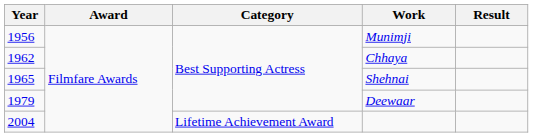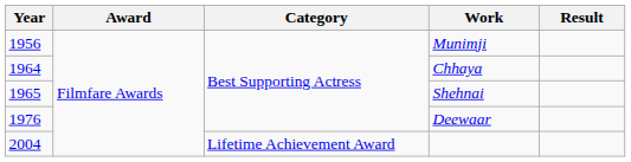 <table class="wikitable sortable plainrowheaders" style="width: 100%;">
 <tr>
 <th scope="col" style="width:1%; text-align:center;">Year</th>
 <th scope="col" style="width:10%; text-align:center;">Award</th>
 <th scope="col" style="width:15%; text-align:center;">Category</th>
 <th scope="col" style="width:5%; text-align:center;">Work</th>
 <th scope="col" style="width:4%; text-align:center;">Result</th>
 </tr>
 <tr>
 <td><a href='#'>1956</a></td>
 <td rowspan="5"><a href='#'>Filmfare Awards</a></td>
 <td rowspan="4"><a href='#'>Best Supporting Actress</a></td>
 <td><em><a href='#'>Munimji</a></em></td>
 <td></td>
 </tr>
 <tr>
-<td><a href='#'>1962</a></td>
+<td><a href='#'>1964</a></td>
 <td><a href='#'><em>Chhaya</em></a></td>
 <td></td>
 </tr>
 <tr>
 <td><a href='#'>1965</a></td>
 <td><em><a href='#'>Shehnai</a></em></td>
 <td></td>
 </tr>
 <tr>
-<td><a href='#'>1979</a></td>
+<td><a href='#'>1976</a></td>
 <td><em><a href='#'>Deewaar</a></em></td>
 <td></td>
 </tr>
 <tr>
 <td><a href='#'>2004</a></td>
 <td><a href='#'>Lifetime Achievement Award</a></td>
 <td></td>
 <td></td>
 </tr>
 </table>
